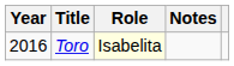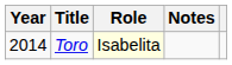 <table class="wikitable sortable">
 <tr>
 <th>Year</th>
 <th>Title</th>
 <th>Role</th>
 <th class="unsortable">Notes</th>
 <th></th>
 </tr>
 <tr>
-<td align = "center">2016</td>
+<td align = "center">2014</td>
 <td><em><a href='#'>Toro</a></em></td>
 <td style="background: lightyellow;">Isabelita</td>
 <td></td>
 <td align = "center"></td>
 </tr>
 </table>
